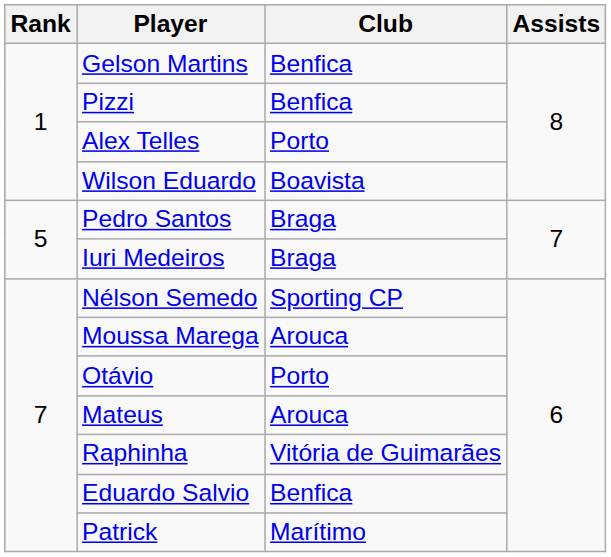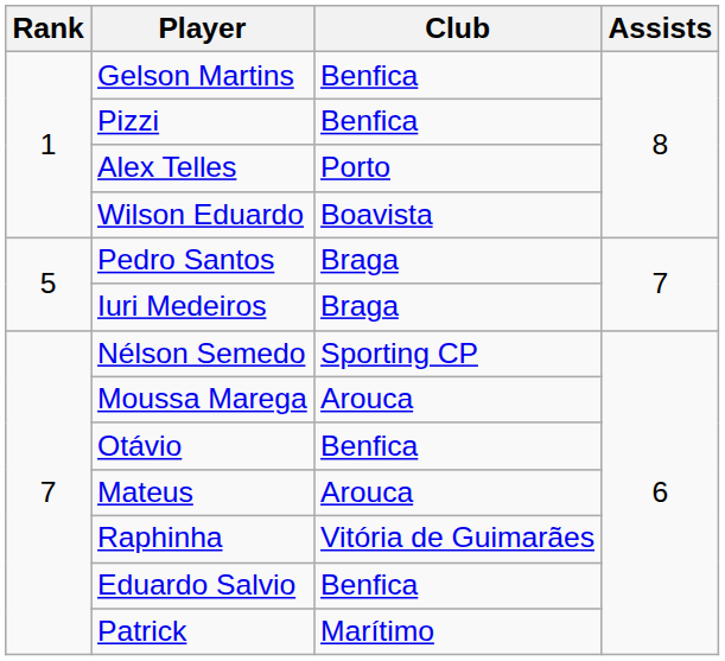 <table class="wikitable" style="text-align:center;">
 <tr>
 <th>Rank</th>
 <th>Player</th>
 <th>Club</th>
 <th>Assists</th>
 </tr>
 <tr>
 <td rowspan="4">1</td>
 <td align="left"> <a href='#'>Gelson Martins</a></td>
 <td align="left"><a href='#'>Benfica</a></td>
 <td rowspan="4">8</td>
 </tr>
 <tr>
 <td align="left"> <a href='#'>Pizzi</a></td>
 <td align="left"><a href='#'>Benfica</a></td>
 </tr>
 <tr>
 <td align="left"> <a href='#'>Alex Telles</a></td>
 <td align="left"><a href='#'>Porto</a></td>
 </tr>
 <tr>
 <td align="left"> <a href='#'>Wilson Eduardo</a></td>
 <td align="left"><a href='#'>Boavista</a></td>
 </tr>
 <tr>
 <td rowspan="2">5</td>
 <td align="left"> <a href='#'>Pedro Santos</a></td>
 <td align="left"><a href='#'>Braga</a></td>
 <td rowspan="2">7</td>
 </tr>
 <tr>
 <td align="left"> <a href='#'>Iuri Medeiros</a></td>
 <td align="left"><a href='#'>Braga</a></td>
 </tr>
 <tr>
 <td rowspan="7">7</td>
 <td align="left"> <a href='#'>Nélson Semedo</a></td>
 <td align="left"><a href='#'>Sporting CP</a></td>
 <td rowspan="7">6</td>
 </tr>
 <tr>
 <td align="left"> <a href='#'>Moussa Marega</a></td>
 <td align="left"><a href='#'>Arouca</a></td>
 </tr>
 <tr>
 <td align="left"> <a href='#'>Otávio</a></td>
-<td align="left"><a href='#'>Porto</a></td>
+<td align="left"><a href='#'>Benfica</a></td>
 </tr>
 <tr>
 <td align="left"> <a href='#'>Mateus</a></td>
 <td align="left"><a href='#'>Arouca</a></td>
 </tr>
 <tr>
 <td align="left"> <a href='#'>Raphinha</a></td>
 <td align="left"><a href='#'>Vitória de Guimarães</a></td>
 </tr>
 <tr>
 <td align="left"> <a href='#'>Eduardo Salvio</a></td>
 <td align="left"><a href='#'>Benfica</a></td>
 </tr>
 <tr>
 <td align="left"> <a href='#'>Patrick</a></td>
 <td align="left"><a href='#'>Marítimo</a></td>
 </tr>
 </table>
